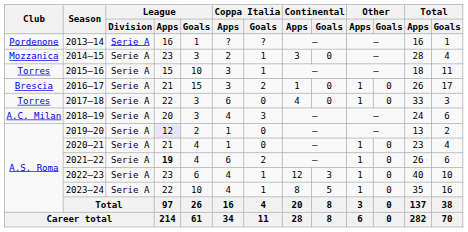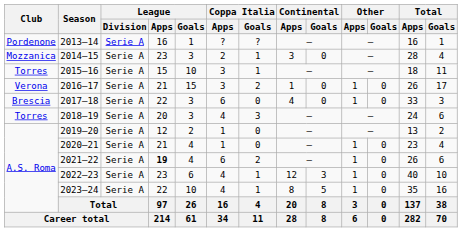 <table class="wikitable" style="text-align:center">
 <tr>
 <th rowspan="2">Club</th>
 <th rowspan="2">Season</th>
 <th colspan="3">League</th>
 <th colspan="2">Coppa Italia</th>
 <th colspan="2">Continental</th>
 <th colspan="2">Other</th>
 <th colspan="2">Total</th>
 </tr>
 <tr>
 <th>Division</th>
 <th>Apps</th>
 <th>Goals</th>
 <th>Apps</th>
 <th>Goals</th>
 <th>Apps</th>
 <th>Goals</th>
 <th>Apps</th>
 <th>Goals</th>
 <th>Apps</th>
 <th>Goals</th>
 </tr>
 <tr>
 <td><a href='#'>Pordenone</a></td>
 <td>2013–14</td>
 <td><a href='#'>Serie A</a></td>
 <td>16</td>
 <td>1</td>
 <td>?</td>
 <td>?</td>
 <td colspan="2">—</td>
 <td colspan="2">—</td>
 <td>16</td>
 <td>1</td>
 </tr>
 <tr>
 <td><a href='#'>Mozzanica</a></td>
 <td>2014–15</td>
 <td>Serie A</td>
 <td>23</td>
 <td>3</td>
 <td>2</td>
 <td>1</td>
 <td>3</td>
 <td>0</td>
 <td colspan="2">—</td>
 <td>28</td>
 <td>4</td>
 </tr>
 <tr>
 <td><a href='#'>Torres</a></td>
 <td>2015–16</td>
 <td>Serie A</td>
 <td>15</td>
 <td>10</td>
 <td>3</td>
 <td>1</td>
 <td colspan="2">—</td>
 <td colspan="2">—</td>
 <td>18</td>
 <td>11</td>
 </tr>
 <tr>
-<td><a href='#'>Brescia</a></td>
+<td><a href='#'>Verona</a></td>
 <td>2016–17</td>
 <td>Serie A</td>
 <td>21</td>
 <td>15</td>
 <td>3</td>
 <td>2</td>
 <td>1</td>
 <td>0</td>
 <td>1</td>
 <td>0</td>
 <td>26</td>
 <td>17</td>
 </tr>
 <tr>
-<td><a href='#'>Torres</a></td>
+<td><a href='#'>Brescia</a></td>
 <td>2017–18</td>
 <td>Serie A</td>
 <td>22</td>
 <td>3</td>
 <td>6</td>
 <td>0</td>
 <td>4</td>
 <td>0</td>
 <td>1</td>
 <td>0</td>
 <td>33</td>
 <td>3</td>
 </tr>
 <tr>
-<td><a href='#'>A.C. Milan</a></td>
+<td><a href='#'>Torres</a></td>
 <td>2018–19</td>
 <td>Serie A</td>
 <td>20</td>
 <td>3</td>
 <td>4</td>
 <td>3</td>
 <td colspan="2">—</td>
 <td colspan="2">—</td>
 <td>24</td>
 <td>6</td>
 </tr>
 <tr>
 <td rowspan="6"><a href='#'>A.S. Roma</a></td>
 <td>2019–20</td>
 <td>Serie A</td>
-<td style="background: lavender;">12</td>
+<td>12</td>
 <td>2</td>
 <td>1</td>
 <td>0</td>
 <td colspan="2">—</td>
 <td colspan="2">—</td>
 <td>13</td>
 <td>2</td>
 </tr>
 <tr>
 <td>2020–21</td>
 <td>Serie A</td>
 <td>21</td>
 <td>4</td>
 <td>1</td>
 <td>0</td>
 <td colspan="2">—</td>
 <td>1</td>
 <td>0</td>
 <td>23</td>
 <td>4</td>
 </tr>
 <tr>
 <td>2021–22</td>
 <td>Serie A</td>
 <td><strong>19</strong></td>
 <td>4</td>
 <td>6</td>
 <td>2</td>
 <td colspan="2">—</td>
 <td>1</td>
 <td>0</td>
 <td>26</td>
 <td>6</td>
 </tr>
 <tr>
 <td>2022–23</td>
 <td>Serie A</td>
 <td>23</td>
 <td>6</td>
 <td>4</td>
 <td>1</td>
 <td>12</td>
 <td>3</td>
 <td>1</td>
 <td>0</td>
 <td>40</td>
 <td>10</td>
 </tr>
 <tr>
 <td>2023–24</td>
 <td>Serie A</td>
 <td>22</td>
 <td>10</td>
 <td>4</td>
 <td>1</td>
 <td>8</td>
 <td>5</td>
 <td>1</td>
 <td>0</td>
 <td>35</td>
 <td>16</td>
 </tr>
 <tr>
 <th colspan="2">Total</th>
 <th>97</th>
 <th>26</th>
 <th>16</th>
 <th>4</th>
 <th>20</th>
 <th>8</th>
 <th>3</th>
 <th>0</th>
 <th>137</th>
 <th>38</th>
 </tr>
 <tr>
 <th colspan="3">Career total</th>
 <th>214</th>
 <th>61</th>
 <th>34</th>
 <th>11</th>
 <th>28</th>
 <th>8</th>
 <th>6</th>
 <th>0</th>
 <th>282</th>
 <th>70</th>
 </tr>
 </table>
